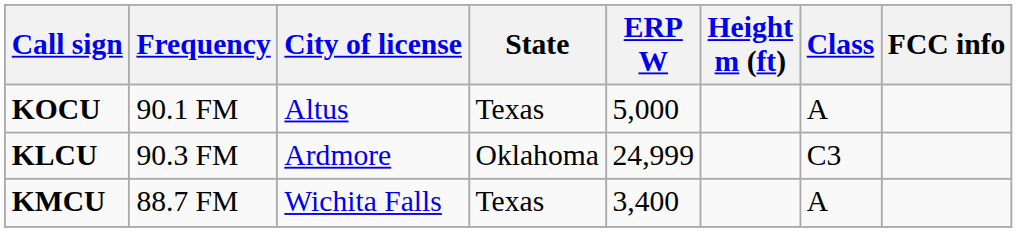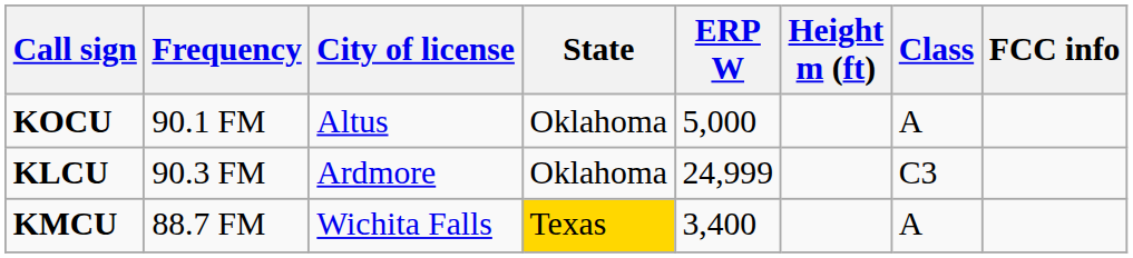 <table class="wikitable sortable">
 <tr>
 <th><a href='#'>Call sign</a></th>
 <th data-sort-type="number"><a href='#'>Frequency</a></th>
 <th><a href='#'>City of license</a></th>
 <th>State</th>
 <th data-sort-type="number"><a href='#'>ERP</a><br><a href='#'>W</a></th>
 <th data-sort-type="number"><a href='#'>Height</a><br><a href='#'>m</a> (<a href='#'>ft</a>)</th>
 <th><a href='#'>Class</a></th>
 <th class="unsortable">FCC info</th>
 </tr>
 <tr>
 <td><strong>KOCU</strong></td>
 <td>90.1 FM</td>
 <td><a href='#'>Altus</a></td>
-<td>Texas</td>
+<td>Oklahoma</td>
 <td>5,000</td>
 <td></td>
 <td>A</td>
 <td></td>
 </tr>
 <tr>
 <td><strong>KLCU</strong></td>
 <td>90.3 FM</td>
 <td><a href='#'>Ardmore</a></td>
 <td>Oklahoma</td>
 <td>24,999</td>
 <td></td>
 <td>C3</td>
 <td></td>
 </tr>
 <tr>
 <td><strong>KMCU</strong></td>
 <td>88.7 FM</td>
 <td><a href='#'>Wichita Falls</a></td>
-<td>Texas</td>
+<td style="background: gold;">Texas</td>
 <td>3,400</td>
 <td></td>
 <td>A</td>
 <td></td>
 </tr>
 </table>
